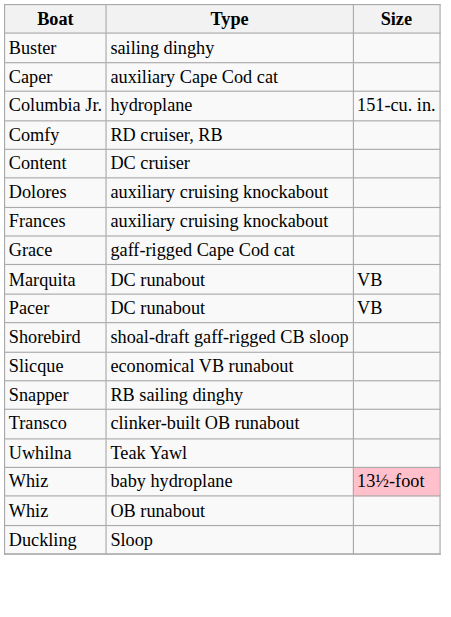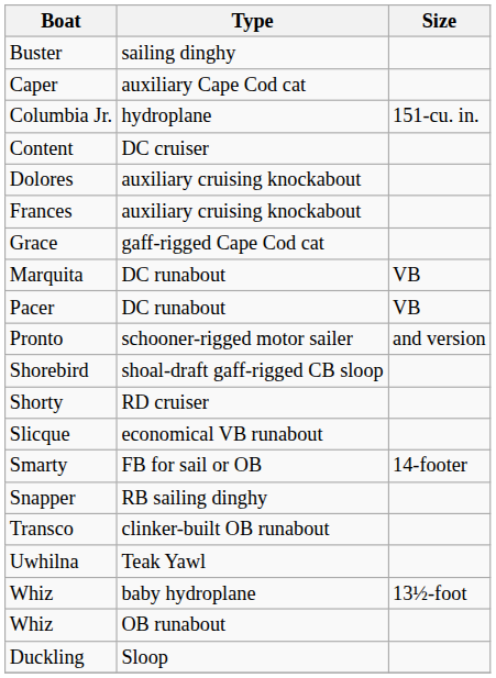 <table class=wikitable>
 <tr>
 <th>Boat</th>
 <th>Type</th>
 <th>Size</th>
 </tr>
 <tr>
 <td>Buster</td>
 <td>sailing dinghy</td>
 <td></td>
 </tr>
 <tr>
 <td>Caper</td>
 <td>auxiliary Cape Cod cat</td>
 <td></td>
 </tr>
 <tr>
 <td>Columbia Jr.</td>
 <td>hydroplane</td>
 <td>151-cu. in.</td>
-</tr>
-<tr>
-<td>Comfy</td>
-<td>RD cruiser, RB</td>
-<td></td>
 </tr>
 <tr>
 <td>Content</td>
 <td>DC cruiser</td>
 <td></td>
 </tr>
 <tr>
 <td>Dolores</td>
 <td>auxiliary cruising knockabout</td>
 <td></td>
 </tr>
 <tr>
 <td>Frances</td>
 <td>auxiliary cruising knockabout</td>
 <td></td>
 </tr>
 <tr>
 <td>Grace</td>
 <td>gaff-rigged Cape Cod cat</td>
 <td></td>
 </tr>
 <tr>
 <td>Marquita</td>
 <td>DC runabout</td>
 <td> VB</td>
 </tr>
 <tr>
 <td>Pacer</td>
 <td>DC runabout</td>
 <td> VB</td>
 </tr>
 <tr>
+<td>Pronto</td>
+<td>schooner-rigged motor sailer</td>
+<td>  and  version</td>
+</tr>
+<tr>
 <td>Shorebird</td>
 <td>shoal-draft gaff-rigged CB sloop</td>
+<td></td>
+</tr>
+<tr>
+<td>Shorty</td>
+<td>RD cruiser</td>
 <td></td>
 </tr>
 <tr>
 <td>Slicque</td>
 <td>economical VB runabout</td>
 <td></td>
+</tr>
+<tr>
+<td>Smarty</td>
+<td>FB for sail or OB</td>
+<td>14-footer</td>
 </tr>
 <tr>
 <td>Snapper</td>
 <td>RB sailing dinghy</td>
 <td></td>
 </tr>
 <tr>
 <td>Transco</td>
 <td>clinker-built OB runabout</td>
 <td></td>
 </tr>
 <tr>
 <td>Uwhilna</td>
 <td>Teak Yawl</td>
 <td></td>
 </tr>
 <tr>
 <td>Whiz</td>
 <td>baby hydroplane</td>
-<td style="background: pink;">13½-foot</td>
+<td>13½-foot</td>
 </tr>
 <tr>
 <td>Whiz</td>
 <td>OB runabout</td>
 <td></td>
 </tr>
 <tr>
 <td>Duckling</td>
 <td>Sloop</td>
 <td></td>
 </tr>
 <tr>
 </tr>
 </table>
